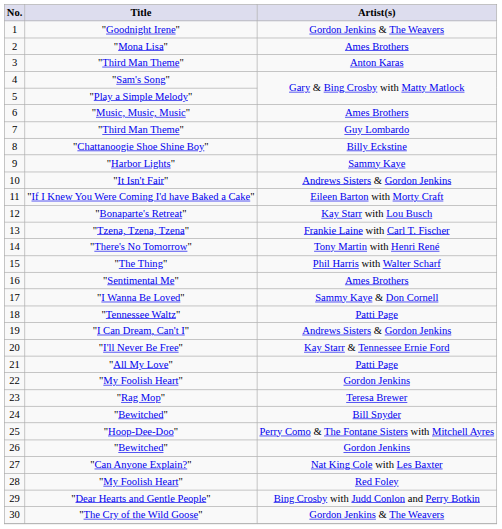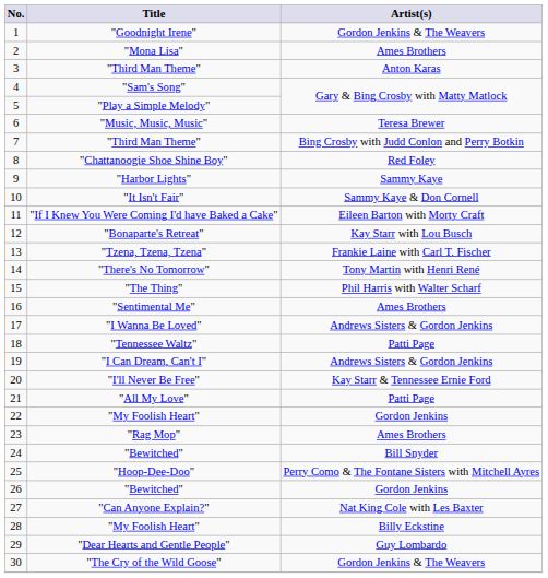 <table class="wikitable sortable" style="text-align: center">
 <tr>
 <th scope="col" style="background:#dde;">No.</th>
 <th scope="col" style="background:#dde;">Title</th>
 <th scope="col" style="background:#dde;">Artist(s)</th>
 </tr>
 <tr>
 <td>1</td>
 <td>"<a href='#'>Goodnight Irene</a>"</td>
 <td><a href='#'>Gordon Jenkins</a> & <a href='#'>The Weavers</a></td>
 </tr>
 <tr>
 <td>2</td>
 <td>"<a href='#'>Mona Lisa</a>"</td>
 <td><a href='#'>Ames Brothers</a></td>
 </tr>
 <tr>
 <td>3</td>
 <td>"<a href='#'>Third Man Theme</a>"</td>
 <td><a href='#'>Anton Karas</a></td>
 </tr>
 <tr>
 <td>4</td>
 <td>"<a href='#'>Sam's Song</a>"</td>
 <td rowspan="2"><a href='#'>Gary</a> & <a href='#'>Bing Crosby</a> with <a href='#'>Matty Matlock</a></td>
 </tr>
 <tr>
 <td>5</td>
 <td>"<a href='#'>Play a Simple Melody</a>"</td>
 </tr>
 <tr>
 <td>6</td>
 <td>"<a href='#'>Music, Music, Music</a>"</td>
-<td><a href='#'>Ames Brothers</a></td>
+<td><a href='#'>Teresa Brewer</a></td>
 </tr>
 <tr>
 <td>7</td>
 <td>"<a href='#'>Third Man Theme</a>"</td>
-<td><a href='#'>Guy Lombardo</a></td>
+<td><a href='#'>Bing Crosby</a> with <a href='#'>Judd Conlon</a> and <a href='#'>Perry Botkin</a></td>
 </tr>
 <tr>
 <td>8</td>
 <td>"<a href='#'>Chattanoogie Shoe Shine Boy</a>"</td>
-<td><a href='#'>Billy Eckstine</a></td>
+<td><a href='#'>Red Foley</a></td>
 </tr>
 <tr>
 <td>9</td>
 <td>"<a href='#'>Harbor Lights</a>"</td>
 <td><a href='#'>Sammy Kaye</a></td>
 </tr>
 <tr>
 <td>10</td>
 <td>"<a href='#'>It Isn't Fair</a>"</td>
-<td><a href='#'>Andrews Sisters</a> & <a href='#'>Gordon Jenkins</a></td>
+<td><a href='#'>Sammy Kaye</a> & <a href='#'>Don Cornell</a></td>
 </tr>
 <tr>
 <td>11</td>
 <td>"<a href='#'>If I Knew You Were Coming I'd have Baked a Cake</a>"</td>
 <td><a href='#'>Eileen Barton</a> with <a href='#'>Morty Craft</a></td>
 </tr>
 <tr>
 <td>12</td>
 <td>"<a href='#'>Bonaparte's Retreat</a>"</td>
 <td><a href='#'>Kay Starr</a> with <a href='#'>Lou Busch</a></td>
 </tr>
 <tr>
 <td>13</td>
 <td>"<a href='#'>Tzena, Tzena, Tzena</a>"</td>
 <td><a href='#'>Frankie Laine</a> with <a href='#'>Carl T. Fischer</a></td>
 </tr>
 <tr>
 <td>14</td>
 <td>"<a href='#'>There's No Tomorrow</a>"</td>
 <td><a href='#'>Tony Martin</a> with <a href='#'>Henri René</a></td>
 </tr>
 <tr>
 <td>15</td>
 <td>"<a href='#'>The Thing</a>"</td>
 <td><a href='#'>Phil Harris</a> with <a href='#'>Walter Scharf</a></td>
 </tr>
 <tr>
 <td>16</td>
 <td>"<a href='#'>Sentimental Me</a>"</td>
 <td><a href='#'>Ames Brothers</a></td>
 </tr>
 <tr>
 <td>17</td>
 <td>"<a href='#'>I Wanna Be Loved</a>"</td>
-<td><a href='#'>Sammy Kaye</a> & <a href='#'>Don Cornell</a></td>
+<td><a href='#'>Andrews Sisters</a> & <a href='#'>Gordon Jenkins</a></td>
 </tr>
 <tr>
 <td>18</td>
 <td>"<a href='#'>Tennessee Waltz</a>"</td>
 <td><a href='#'>Patti Page</a></td>
 </tr>
 <tr>
 <td>19</td>
 <td>"<a href='#'>I Can Dream, Can't I</a>"</td>
 <td><a href='#'>Andrews Sisters</a> & <a href='#'>Gordon Jenkins</a></td>
 </tr>
 <tr>
 <td>20</td>
 <td>"<a href='#'>I'll Never Be Free</a>"</td>
 <td><a href='#'>Kay Starr</a> & <a href='#'>Tennessee Ernie Ford</a></td>
 </tr>
 <tr>
 <td>21</td>
 <td>"<a href='#'>All My Love</a>"</td>
 <td><a href='#'>Patti Page</a></td>
 </tr>
 <tr>
 <td>22</td>
 <td>"<a href='#'>My Foolish Heart</a>"</td>
 <td><a href='#'>Gordon Jenkins</a></td>
 </tr>
 <tr>
 <td>23</td>
 <td>"<a href='#'>Rag Mop</a>"</td>
-<td><a href='#'>Teresa Brewer</a></td>
+<td><a href='#'>Ames Brothers</a></td>
 </tr>
 <tr>
 <td>24</td>
 <td>"<a href='#'>Bewitched</a>"</td>
 <td><a href='#'>Bill Snyder</a></td>
 </tr>
 <tr>
 <td>25</td>
 <td>"<a href='#'>Hoop-Dee-Doo</a>"</td>
 <td><a href='#'>Perry Como</a> & <a href='#'>The Fontane Sisters</a> with <a href='#'>Mitchell Ayres</a></td>
 </tr>
 <tr>
 <td>26</td>
 <td>"<a href='#'>Bewitched</a>"</td>
 <td><a href='#'>Gordon Jenkins</a></td>
 </tr>
 <tr>
 <td>27</td>
 <td>"<a href='#'>Can Anyone Explain?</a>"</td>
 <td><a href='#'>Nat King Cole</a> with <a href='#'>Les Baxter</a></td>
 </tr>
 <tr>
 <td>28</td>
 <td>"<a href='#'>My Foolish Heart</a>"</td>
-<td><a href='#'>Red Foley</a></td>
+<td><a href='#'>Billy Eckstine</a></td>
 </tr>
 <tr>
 <td>29</td>
 <td>"<a href='#'>Dear Hearts and Gentle People</a>"</td>
-<td><a href='#'>Bing Crosby</a> with <a href='#'>Judd Conlon</a> and <a href='#'>Perry Botkin</a></td>
+<td><a href='#'>Guy Lombardo</a></td>
 </tr>
 <tr>
 <td>30</td>
 <td>"<a href='#'>The Cry of the Wild Goose</a>"</td>
 <td><a href='#'>Gordon Jenkins</a> & <a href='#'>The Weavers</a></td>
 </tr>
 <tr>
 </tr>
 </table>
